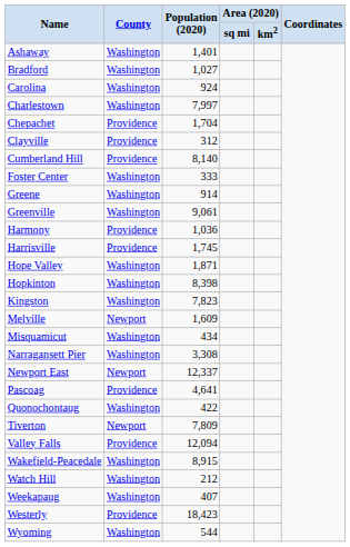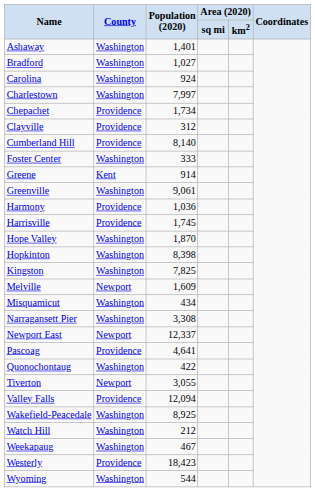 <table class="wikitable sortable">
 <tr>
 <th style="background-color:#CEE0F2;" rowspan=2>Name</th>
 <th style="background-color:#CEE0F2;" rowspan=2><a href='#'>County</a></th>
 <th numbers style="background-color:#CEE0F2;" rowspan=2>Population<br>(2020)</th>
 <th style="background-color:#CEE0F2;" colspan=2>Area (2020)</th>
 <th style="background-color:#CEE0F2;" rowspan=2>Coordinates</th>
 </tr>
 <tr>
 <th style="background-color:#CEE0F2;">sq mi</th>
 <th style="background-color:#CEE0F2;">km<sup>2</sup></th>
 </tr>
 <tr>
 <td><a href='#'>Ashaway</a></td>
 <td><a href='#'>Washington</a></td>
 <td align=right>1,401</td>
 <td></td>
 <td></td>
 </tr>
 <tr>
 <td><a href='#'>Bradford</a></td>
 <td><a href='#'>Washington</a></td>
 <td align=right>1,027</td>
 <td></td>
 <td></td>
 </tr>
 <tr>
 <td><a href='#'>Carolina</a></td>
 <td><a href='#'>Washington</a></td>
 <td align=right>924</td>
 <td></td>
 <td></td>
 </tr>
 <tr>
 <td><a href='#'>Charlestown</a></td>
 <td><a href='#'>Washington</a></td>
 <td align=right>7,997</td>
 <td></td>
 <td></td>
 </tr>
 <tr>
 <td><a href='#'>Chepachet</a></td>
 <td><a href='#'>Providence</a></td>
-<td align=right>1,704</td>
+<td align=right>1,734</td>
 <td></td>
 <td></td>
 </tr>
 <tr>
 <td><a href='#'>Clayville</a></td>
 <td><a href='#'>Providence</a></td>
 <td align=right>312</td>
 <td></td>
 <td></td>
 </tr>
 <tr>
 <td><a href='#'>Cumberland Hill</a></td>
 <td><a href='#'>Providence</a></td>
 <td align=right>8,140</td>
 <td></td>
 <td></td>
 </tr>
 <tr>
 <td><a href='#'>Foster Center</a></td>
 <td><a href='#'>Washington</a></td>
 <td align=right>333</td>
 <td></td>
 <td></td>
 </tr>
 <tr>
 <td><a href='#'>Greene</a></td>
-<td><a href='#'>Washington</a></td>
+<td><a href='#'>Kent</a></td>
 <td align=right>914</td>
 <td></td>
 <td></td>
 </tr>
 <tr>
 <td><a href='#'>Greenville</a></td>
 <td><a href='#'>Washington</a></td>
 <td align=right>9,061</td>
 <td></td>
 <td></td>
 </tr>
 <tr>
 <td><a href='#'>Harmony</a></td>
 <td><a href='#'>Providence</a></td>
 <td align=right>1,036</td>
 <td></td>
 <td></td>
 </tr>
 <tr>
 <td><a href='#'>Harrisville</a></td>
 <td><a href='#'>Providence</a></td>
 <td align=right>1,745</td>
 <td></td>
 <td></td>
 </tr>
 <tr>
 <td><a href='#'>Hope Valley</a></td>
 <td><a href='#'>Washington</a></td>
-<td align=right>1,871</td>
+<td align=right>1,870</td>
 <td></td>
 <td></td>
 </tr>
 <tr>
 <td><a href='#'>Hopkinton</a></td>
 <td><a href='#'>Washington</a></td>
 <td align=right>8,398</td>
 <td></td>
 <td></td>
 </tr>
 <tr>
 <td><a href='#'>Kingston</a></td>
 <td><a href='#'>Washington</a></td>
-<td align=right>7,823</td>
+<td align=right>7,825</td>
 <td></td>
 <td></td>
 </tr>
 <tr>
 <td><a href='#'>Melville</a></td>
 <td><a href='#'>Newport</a></td>
 <td align=right>1,609</td>
 <td></td>
 <td></td>
 </tr>
 <tr>
 <td><a href='#'>Misquamicut</a></td>
 <td><a href='#'>Washington</a></td>
 <td align=right>434</td>
 <td></td>
 <td></td>
 </tr>
 <tr>
 <td><a href='#'>Narragansett Pier</a></td>
 <td><a href='#'>Washington</a></td>
 <td align=right>3,308</td>
 <td></td>
 <td></td>
 </tr>
 <tr>
 <td><a href='#'>Newport East</a></td>
 <td><a href='#'>Newport</a></td>
 <td align=right>12,337</td>
 <td></td>
 <td></td>
 </tr>
 <tr>
 <td><a href='#'>Pascoag</a></td>
 <td><a href='#'>Providence</a></td>
 <td align=right>4,641</td>
 <td></td>
 <td></td>
 </tr>
 <tr>
 <td><a href='#'>Quonochontaug</a></td>
 <td><a href='#'>Washington</a></td>
 <td align=right>422</td>
 <td></td>
 <td></td>
 </tr>
 <tr>
 <td><a href='#'>Tiverton</a></td>
 <td><a href='#'>Newport</a></td>
-<td align=right>7,809</td>
+<td align=right>3,055</td>
 <td></td>
 <td></td>
 </tr>
 <tr>
 <td><a href='#'>Valley Falls</a></td>
 <td><a href='#'>Providence</a></td>
 <td align=right>12,094</td>
 <td></td>
 <td></td>
 </tr>
 <tr>
 <td><a href='#'>Wakefield-Peacedale</a></td>
 <td><a href='#'>Washington</a></td>
-<td align=right>8,915</td>
+<td align=right>8,925</td>
 <td></td>
 <td></td>
 </tr>
 <tr>
 <td><a href='#'>Watch Hill</a></td>
 <td><a href='#'>Washington</a></td>
 <td align=right>212</td>
 <td></td>
 <td></td>
 </tr>
 <tr>
 <td><a href='#'>Weekapaug</a></td>
 <td><a href='#'>Washington</a></td>
-<td align=right>407</td>
+<td align=right>467</td>
 <td></td>
 <td></td>
 </tr>
 <tr>
 <td><a href='#'>Westerly</a></td>
 <td><a href='#'>Providence</a></td>
 <td align=right>18,423</td>
 <td></td>
 <td></td>
 </tr>
 <tr>
 <td><a href='#'>Wyoming</a></td>
 <td><a href='#'>Washington</a></td>
 <td align=right>544</td>
 <td></td>
 <td></td>
 </tr>
 </table>
